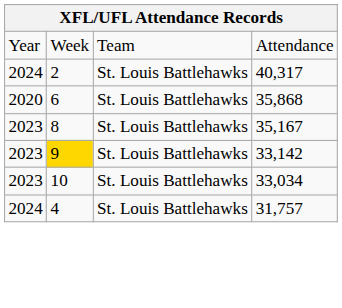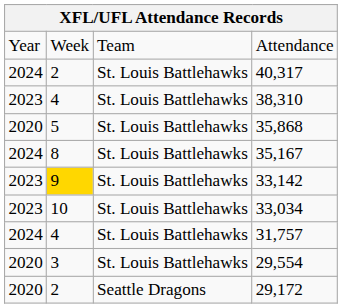 <table class="wikitable">
 <tr>
 <th colspan="4">XFL/UFL Attendance Records</th>
 </tr>
 <tr>
 <td>Year</td>
 <td>Week</td>
 <td>Team</td>
 <td>Attendance</td>
 </tr>
 <tr>
 <td>2024</td>
 <td>2</td>
 <td>St. Louis Battlehawks</td>
 <td>40,317</td>
 </tr>
 <tr>
+<td>2023</td>
+<td>4</td>
+<td>St. Louis Battlehawks</td>
+<td>38,310</td>
+</tr>
+<tr>
 <td>2020</td>
-<td>6</td>
+<td>5</td>
 <td>St. Louis Battlehawks</td>
 <td>35,868</td>
 </tr>
 <tr>
-<td>2023</td>
+<td>2024</td>
 <td>8</td>
 <td>St. Louis Battlehawks</td>
 <td>35,167</td>
 </tr>
 <tr>
 <td>2023</td>
 <td style="background: gold;">9</td>
 <td>St. Louis Battlehawks</td>
 <td>33,142</td>
 </tr>
 <tr>
 <td>2023</td>
 <td>10</td>
 <td>St. Louis Battlehawks</td>
 <td>33,034</td>
 </tr>
 <tr>
 <td>2024</td>
 <td>4</td>
 <td>St. Louis Battlehawks</td>
 <td>31,757</td>
 </tr>
+<tr>
+<td>2020</td>
+<td>3</td>
+<td>St. Louis Battlehawks</td>
+<td>29,554</td>
+</tr>
+<tr>
+<td>2020</td>
+<td>2</td>
+<td>Seattle Dragons</td>
+<td>29,172</td>
+</tr>
 </table>
